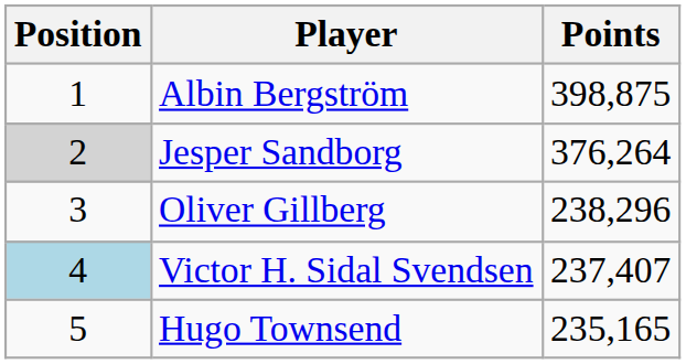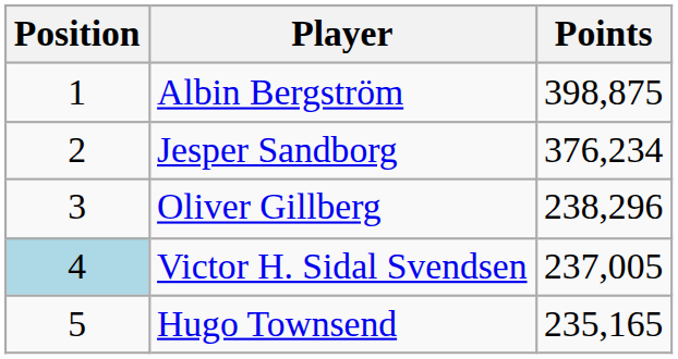 <table class=wikitable>
 <tr>
 <th>Position</th>
 <th>Player</th>
 <th>Points</th>
 </tr>
 <tr>
 <td align=center>1</td>
 <td> <a href='#'>Albin Bergström</a></td>
 <td align=center>398,875</td>
 </tr>
 <tr>
-<td align=center style="background: lightgrey;">2</td>
+<td align=center>2</td>
 <td> <a href='#'>Jesper Sandborg</a></td>
-<td align=center>376,264</td>
+<td align=center>376,234</td>
 </tr>
 <tr>
 <td align=center>3</td>
 <td> <a href='#'>Oliver Gillberg</a></td>
 <td align=center>238,296</td>
 </tr>
 <tr>
 <td align=center style="background: lightblue;">4</td>
 <td> <a href='#'>Victor H. Sidal Svendsen</a></td>
-<td align=center>237,407</td>
+<td align=center>237,005</td>
 </tr>
 <tr>
 <td align=center>5</td>
 <td> <a href='#'>Hugo Townsend</a></td>
 <td align=center>235,165</td>
 </tr>
 </table>
